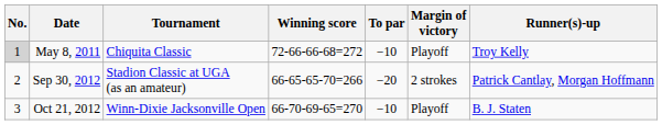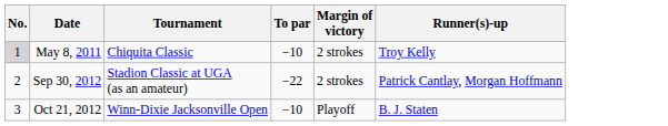 <table class="wikitable" style="font-size:95%;">
 <tr>
 <th>No.</th>
 <th>Date</th>
 <th>Tournament</th>
-<th>Winning score</th>
 <th>To par</th>
 <th>Margin of<br>victory</th>
 <th>Runner(s)-up</th>
 </tr>
 <tr>
 <td align=center style="background: lightgrey;">1</td>
 <td align=right>May 8, <a href='#'>2011</a></td>
 <td><a href='#'>Chiquita Classic</a></td>
-<td>72-66-66-68=272</td>
 <td align=center>−10</td>
-<td>Playoff</td>
+<td>2 strokes</td>
 <td> <a href='#'>Troy Kelly</a></td>
 </tr>
 <tr>
 <td align=center>2</td>
 <td align=right>Sep 30, <a href='#'>2012</a></td>
 <td><a href='#'>Stadion Classic at UGA</a><br>(as an amateur)</td>
-<td>66-65-65-70=266</td>
-<td align=center>−20</td>
+<td align=center>−22</td>
 <td>2 strokes</td>
 <td> <a href='#'>Patrick Cantlay</a>,  <a href='#'>Morgan Hoffmann</a></td>
 </tr>
 <tr>
 <td align=center>3</td>
 <td align=right>Oct 21, 2012</td>
 <td><a href='#'>Winn-Dixie Jacksonville Open</a></td>
-<td>66-70-69-65=270</td>
 <td align=center>−10</td>
 <td>Playoff</td>
 <td> <a href='#'>B. J. Staten</a></td>
 </tr>
 </table>
